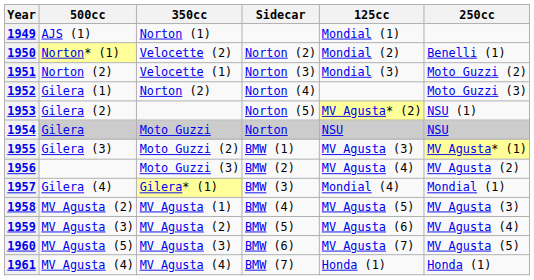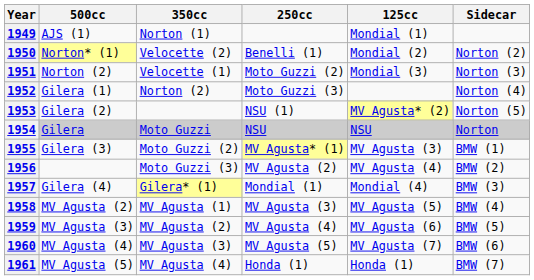 <table class="wikitable">
 <tr>
 <th>Year</th>
 <th>500cc</th>
 <th>350cc</th>
+<th>250cc</th>
+<th>125cc</th>
 <th>Sidecar</th>
-<th>125cc</th>
-<th>250cc</th>
 </tr>
 <tr>
 <th><a href='#'>1949</a></th>
 <td> <a href='#'>AJS</a> (1)</td>
 <td> <a href='#'>Norton</a> (1)</td>
 <td></td>
 <td> <a href='#'>Mondial</a> (1)</td>
 <td></td>
 </tr>
 <tr>
 <th><a href='#'>1950</a></th>
 <td style="background:#ffff99;"> <a href='#'>Norton</a>* (1)</td>
 <td> <a href='#'>Velocette</a> (2)</td>
+<td> <a href='#'>Benelli</a> (1)</td>
+<td> <a href='#'>Mondial</a> (2)</td>
 <td> <a href='#'>Norton</a> (2)</td>
-<td> <a href='#'>Mondial</a> (2)</td>
-<td> <a href='#'>Benelli</a> (1)</td>
 </tr>
 <tr>
 <th><a href='#'>1951</a></th>
 <td> <a href='#'>Norton</a> (2)</td>
 <td> <a href='#'>Velocette</a> (1)</td>
+<td> <a href='#'>Moto Guzzi</a> (2)</td>
+<td> <a href='#'>Mondial</a> (3)</td>
 <td> <a href='#'>Norton</a> (3)</td>
-<td> <a href='#'>Mondial</a> (3)</td>
-<td> <a href='#'>Moto Guzzi</a> (2)</td>
 </tr>
 <tr>
 <th><a href='#'>1952</a></th>
 <td> <a href='#'>Gilera</a> (1)</td>
 <td> <a href='#'>Norton</a> (2)</td>
+<td> <a href='#'>Moto Guzzi</a> (3)</td>
+<td></td>
 <td> <a href='#'>Norton</a> (4)</td>
-<td></td>
-<td> <a href='#'>Moto Guzzi</a> (3)</td>
 </tr>
 <tr>
 <th><a href='#'>1953</a></th>
 <td> <a href='#'>Gilera</a> (2)</td>
 <td></td>
+<td> <a href='#'>NSU</a> (1)</td>
+<td style="background:#ffff99;"> <a href='#'>MV Agusta</a>* (2)</td>
 <td> <a href='#'>Norton</a> (5)</td>
-<td style="background:#ffff99;"> <a href='#'>MV Agusta</a>* (2)</td>
-<td> <a href='#'>NSU</a> (1)</td>
 </tr>
 <tr>
 <th><a href='#'>1954</a></th>
 <td style="background:#cccccc;"> <a href='#'>Gilera</a></td>
 <td style="background:#cccccc;"> <a href='#'>Moto Guzzi</a></td>
-<td style="background:#cccccc;"> <a href='#'>Norton</a></td>
 <td style="background:#cccccc;"> <a href='#'>NSU</a></td>
 <td style="background:#cccccc;"> <a href='#'>NSU</a></td>
+<td style="background:#cccccc;"> <a href='#'>Norton</a></td>
 </tr>
 <tr>
 <th><a href='#'>1955</a></th>
 <td> <a href='#'>Gilera</a> (3)</td>
 <td> <a href='#'>Moto Guzzi</a> (2)</td>
+<td style="background:#ffff99;"> <a href='#'>MV Agusta</a>* (1)</td>
+<td> <a href='#'>MV Agusta</a> (3)</td>
 <td> <a href='#'>BMW</a> (1)</td>
-<td> <a href='#'>MV Agusta</a> (3)</td>
-<td style="background:#ffff99;"> <a href='#'>MV Agusta</a>* (1)</td>
 </tr>
 <tr>
 <th><a href='#'>1956</a></th>
 <td></td>
 <td> <a href='#'>Moto Guzzi</a> (3)</td>
+<td> <a href='#'>MV Agusta</a> (2)</td>
+<td> <a href='#'>MV Agusta</a> (4)</td>
 <td> <a href='#'>BMW</a> (2)</td>
-<td> <a href='#'>MV Agusta</a> (4)</td>
-<td> <a href='#'>MV Agusta</a> (2)</td>
 </tr>
 <tr>
 <th><a href='#'>1957</a></th>
 <td> <a href='#'>Gilera</a> (4)</td>
 <td style="background:#ffff99;"> <a href='#'>Gilera</a>* (1)</td>
+<td> <a href='#'>Mondial</a> (1)</td>
+<td> <a href='#'>Mondial</a> (4)</td>
 <td> <a href='#'>BMW</a> (3)</td>
-<td> <a href='#'>Mondial</a> (4)</td>
-<td> <a href='#'>Mondial</a> (1)</td>
 </tr>
 <tr>
 <th><a href='#'>1958</a></th>
 <td> <a href='#'>MV Agusta</a> (2)</td>
 <td> <a href='#'>MV Agusta</a> (1)</td>
+<td> <a href='#'>MV Agusta</a> (3)</td>
+<td> <a href='#'>MV Agusta</a> (5)</td>
 <td> <a href='#'>BMW</a> (4)</td>
-<td> <a href='#'>MV Agusta</a> (5)</td>
-<td> <a href='#'>MV Agusta</a> (3)</td>
 </tr>
 <tr>
 <th><a href='#'>1959</a></th>
 <td> <a href='#'>MV Agusta</a> (3)</td>
 <td> <a href='#'>MV Agusta</a> (2)</td>
+<td> <a href='#'>MV Agusta</a> (4)</td>
+<td> <a href='#'>MV Agusta</a> (6)</td>
 <td> <a href='#'>BMW</a> (5)</td>
-<td> <a href='#'>MV Agusta</a> (6)</td>
-<td> <a href='#'>MV Agusta</a> (4)</td>
 </tr>
 <tr>
 <th><a href='#'>1960</a></th>
+<td> <a href='#'>MV Agusta</a> (4)</td>
+<td> <a href='#'>MV Agusta</a> (3)</td>
 <td> <a href='#'>MV Agusta</a> (5)</td>
-<td> <a href='#'>MV Agusta</a> (3)</td>
+<td> <a href='#'>MV Agusta</a> (7)</td>
 <td> <a href='#'>BMW</a> (6)</td>
-<td> <a href='#'>MV Agusta</a> (7)</td>
-<td> <a href='#'>MV Agusta</a> (5)</td>
 </tr>
 <tr>
 <th><a href='#'>1961</a></th>
+<td> <a href='#'>MV Agusta</a> (5)</td>
 <td> <a href='#'>MV Agusta</a> (4)</td>
-<td> <a href='#'>MV Agusta</a> (4)</td>
-<td> <a href='#'>BMW</a> (7)</td>
 <td> <a href='#'>Honda</a> (1)</td>
 <td> <a href='#'>Honda</a> (1)</td>
+<td> <a href='#'>BMW</a> (7)</td>
 </tr>
 </table>
